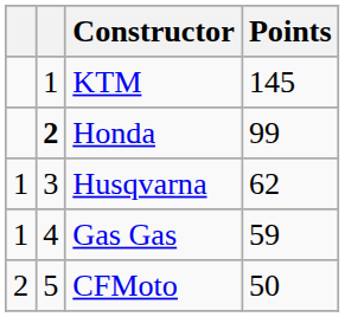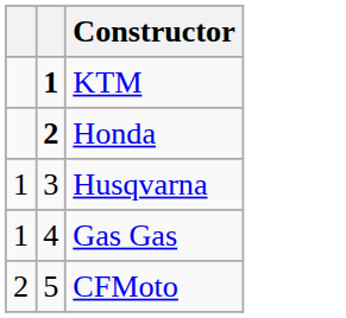 <table class="wikitable" style="font-size: 95%;">
 <tr>
 <th></th>
 <th></th>
 <th>Constructor</th>
-<th>Points</th>
 </tr>
 <tr>
 <td></td>
-<td align=center>1</td>
+<td align=center><strong>1</strong></td>
 <td> <a href='#'>KTM</a></td>
-<td align=left>145</td>
 </tr>
 <tr>
 <td></td>
 <td align=center><strong>2</strong></td>
 <td> <a href='#'>Honda</a></td>
-<td align=left>99</td>
 </tr>
 <tr>
 <td> 1</td>
 <td align=center>3</td>
 <td> <a href='#'>Husqvarna</a></td>
-<td align=left>62</td>
 </tr>
 <tr>
 <td> 1</td>
 <td align=center>4</td>
 <td> <a href='#'>Gas Gas</a></td>
-<td align=left>59</td>
 </tr>
 <tr>
 <td> 2</td>
 <td align=center>5</td>
 <td> <a href='#'>CFMoto</a></td>
-<td align=left>50</td>
 </tr>
 </table>
